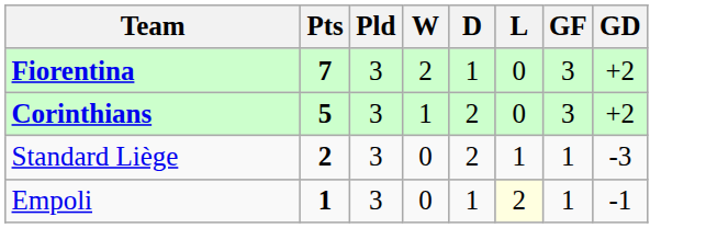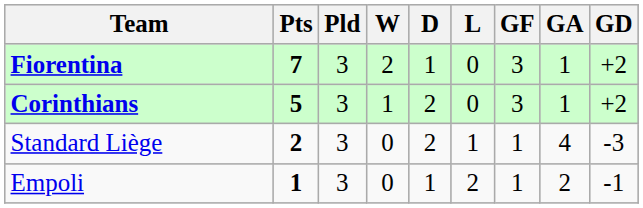 <table class=wikitable style="text-align:center">
 <tr>
 <th width=165>Team</th>
 <th width=20>Pts</th>
 <th width=20>Pld</th>
 <th width=20>W</th>
 <th width=20>D</th>
 <th width=20>L</th>
 <th width=20>GF</th>
+<th width=20>GA</th>
 <th width=20>GD</th>
 </tr>
 <tr style="background:#ccffcc">
 <td style="text-align:left"><strong> <a href='#'>Fiorentina</a></strong></td>
 <td><strong>7</strong></td>
 <td>3</td>
 <td>2</td>
 <td>1</td>
 <td>0</td>
 <td>3</td>
+<td>1</td>
 <td>+2</td>
 </tr>
 <tr style="background:#ccffcc">
 <td style="text-align:left"><strong> <a href='#'>Corinthians</a></strong></td>
 <td><strong>5</strong></td>
 <td>3</td>
 <td>1</td>
 <td>2</td>
 <td>0</td>
 <td>3</td>
+<td>1</td>
 <td>+2</td>
 </tr>
 <tr>
 <td style="text-align:left"> <a href='#'>Standard Liège</a></td>
 <td><strong>2</strong></td>
 <td>3</td>
 <td>0</td>
 <td>2</td>
 <td>1</td>
 <td>1</td>
+<td>4</td>
 <td>-3</td>
 </tr>
 <tr>
 <td style="text-align:left"> <a href='#'>Empoli</a></td>
 <td><strong>1</strong></td>
 <td>3</td>
 <td>0</td>
 <td>1</td>
-<td style="background: lightyellow;">2</td>
+<td>2</td>
 <td>1</td>
+<td>2</td>
 <td>-1</td>
 </tr>
 </table>
